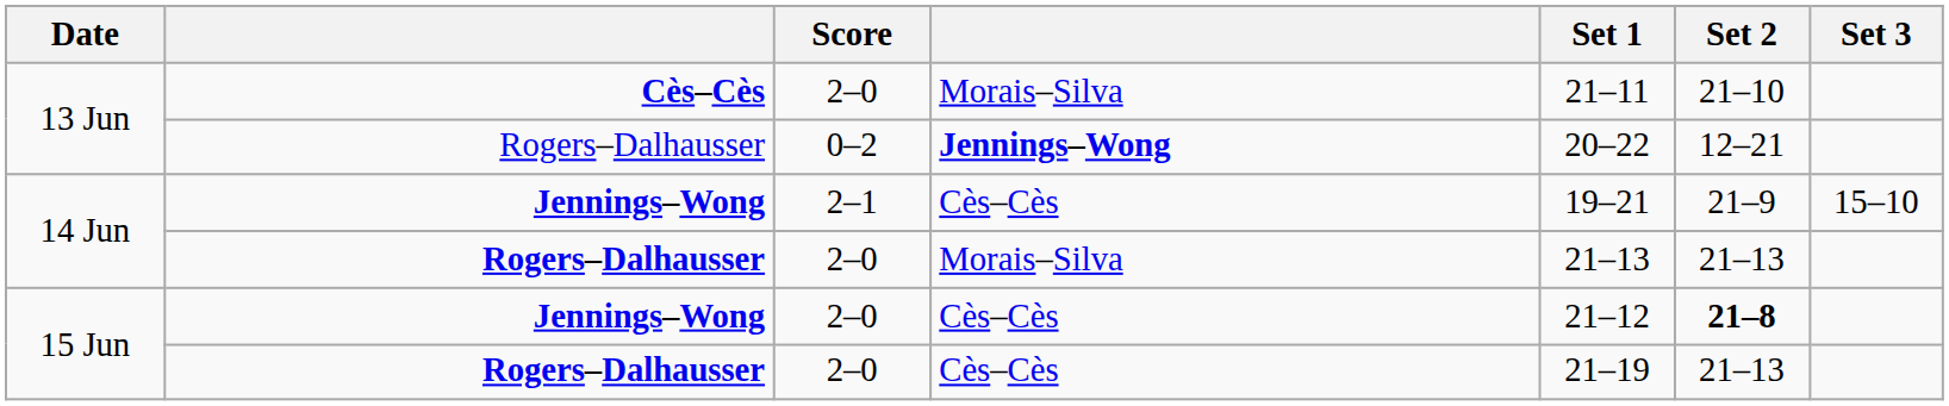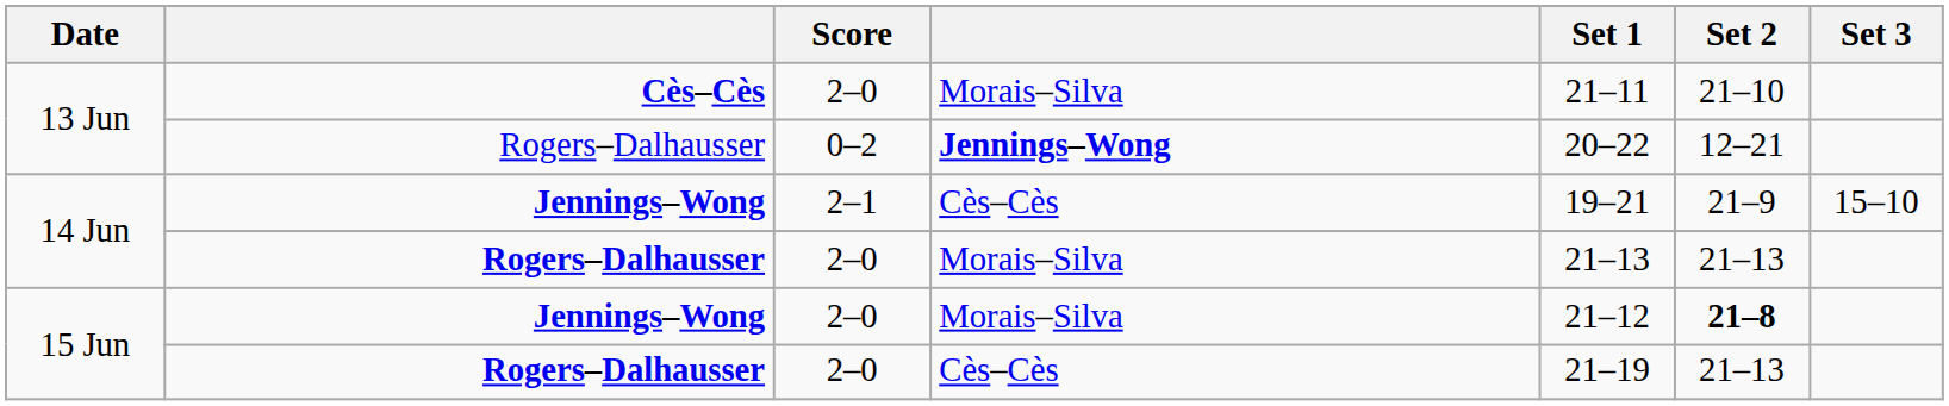 <table class="wikitable" style="text-align: center; font-size:90% ">
 <tr>
 <th width="60">Date</th>
 <th align="right" width="250"></th>
 <th width="60">Score</th>
 <th align="left" width="250"></th>
 <th width="50">Set 1</th>
 <th width="50">Set 2</th>
 <th width="50">Set 3</th>
 </tr>
 <tr>
 <td rowspan=2>13 Jun</td>
 <td align=right><strong><a href='#'>Cès</a>–<a href='#'>Cès</a> </strong></td>
 <td align=center>2–0</td>
 <td align=left> <a href='#'>Morais</a>–<a href='#'>Silva</a></td>
 <td>21–11</td>
 <td>21–10</td>
 <td></td>
 </tr>
 <tr>
 <td align=right><a href='#'>Rogers</a>–<a href='#'>Dalhausser</a> </td>
 <td align=center>0–2</td>
 <td align=left> <strong><a href='#'>Jennings</a>–<a href='#'>Wong</a></strong></td>
 <td>20–22</td>
 <td>12–21</td>
 <td></td>
 </tr>
 <tr>
 <td rowspan=2>14 Jun</td>
 <td align=right><strong><a href='#'>Jennings</a>–<a href='#'>Wong</a> </strong></td>
 <td align=center>2–1</td>
 <td align=left> <a href='#'>Cès</a>–<a href='#'>Cès</a></td>
 <td>19–21</td>
 <td>21–9</td>
 <td>15–10</td>
 </tr>
 <tr>
 <td align=right><strong><a href='#'>Rogers</a>–<a href='#'>Dalhausser</a> </strong></td>
 <td align=center>2–0</td>
 <td align=left> <a href='#'>Morais</a>–<a href='#'>Silva</a></td>
 <td>21–13</td>
 <td>21–13</td>
 <td></td>
 </tr>
 <tr>
 <td rowspan=2>15 Jun</td>
 <td align=right><strong><a href='#'>Jennings</a>–<a href='#'>Wong</a> </strong></td>
 <td align=center>2–0</td>
-<td align=left> <a href='#'>Cès</a>–<a href='#'>Cès</a></td>
+<td align=left> <a href='#'>Morais</a>–<a href='#'>Silva</a></td>
 <td>21–12</td>
 <td><strong>21–8</strong></td>
 <td></td>
 </tr>
 <tr>
 <td align=right><strong><a href='#'>Rogers</a>–<a href='#'>Dalhausser</a> </strong></td>
 <td align=center>2–0</td>
 <td align=left> <a href='#'>Cès</a>–<a href='#'>Cès</a></td>
 <td>21–19</td>
 <td>21–13</td>
 <td></td>
 </tr>
 </table>
